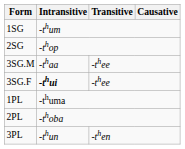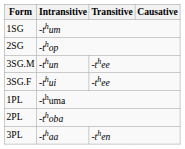 <table class="wikitable">
 <tr>
 <th>Form</th>
 <th>Intransitive</th>
 <th>Transitive</th>
 <th>Causative</th>
 </tr>
 <tr>
 <td>1SG</td>
 <td colspan="3"><em>-t<sup>h</sup>um</em></td>
 </tr>
 <tr>
 <td>2SG</td>
 <td colspan="3"><em>-t<sup>h</sup>op</em></td>
 </tr>
 <tr>
 <td>3SG.M</td>
-<td><em>-t<sup>h</sup>aa</em></td>
+<td><em>-t<sup>h</sup>un</em></td>
 <td colspan="2"><em>-t<sup>h</sup>ee</em></td>
 </tr>
 <tr>
 <td>3SG.F</td>
-<td><strong><em>-t<sup>h</sup>ui</em></strong></td>
+<td><em>-t<sup>h</sup>ui</em></td>
 <td colspan="2"><em>-t<sup>h</sup>ee</em></td>
 </tr>
 <tr>
 <td>1PL</td>
 <td colspan="3">-t<sup>h</sup>uma</td>
 </tr>
 <tr>
 <td>2PL</td>
 <td colspan="3"><em>-t<sup>h</sup>oba</em></td>
 </tr>
 <tr>
 <td>3PL</td>
-<td><em>-t<sup>h</sup>un</em></td>
+<td><em>-t<sup>h</sup>aa</em></td>
 <td colspan="2"><em>-t<sup>h</sup>en</em></td>
 </tr>
 </table>
